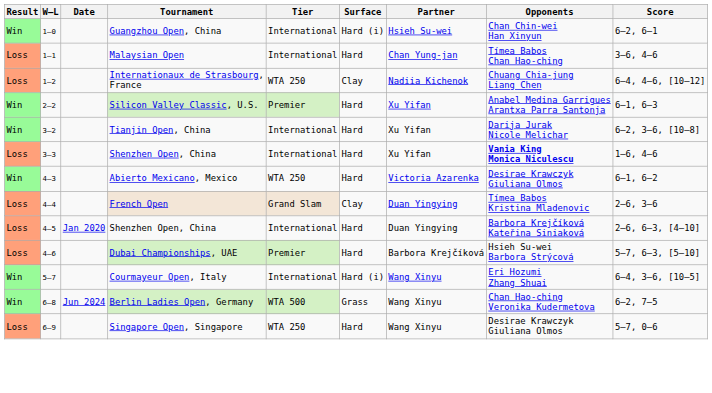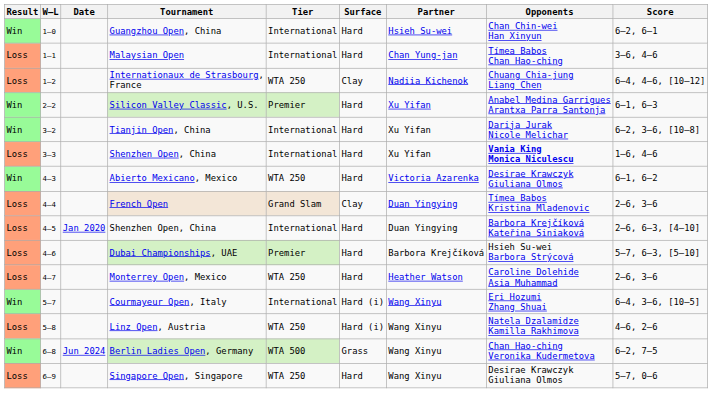 <table class="sortable wikitable">
 <tr>
 <th>Result</th>
 <th class="unsortable">W–L</th>
 <th>Date</th>
 <th>Tournament</th>
 <th>Tier</th>
 <th>Surface</th>
 <th>Partner</th>
 <th>Opponents</th>
 <th class="unsortable">Score</th>
 </tr>
 <tr>
 <td style="background:#98fb98;">Win</td>
 <td><small>1–0</small></td>
 <td><a href='#'></a></td>
 <td><a href='#'>Guangzhou Open</a>, China</td>
 <td>International</td>
-<td>Hard (i)</td>
+<td>Hard</td>
 <td> <a href='#'>Hsieh Su-wei</a></td>
 <td> <a href='#'>Chan Chin-wei</a> <br>  <a href='#'>Han Xinyun</a></td>
 <td>6–2, 6–1</td>
 </tr>
 <tr>
 <td style="background:#ffa07a;">Loss</td>
 <td><small>1–1</small></td>
 <td><a href='#'></a></td>
 <td><a href='#'>Malaysian Open</a></td>
 <td>International</td>
 <td>Hard</td>
 <td> <a href='#'>Chan Yung-jan</a></td>
 <td> <a href='#'>Tímea Babos</a> <br>  <a href='#'>Chan Hao-ching</a></td>
 <td>3–6, 4–6</td>
 </tr>
 <tr>
 <td style="background:#ffa07a;">Loss</td>
 <td><small>1–2</small></td>
 <td><a href='#'></a></td>
 <td><a href='#'>Internationaux de Strasbourg</a>, <br>France</td>
 <td>WTA 250</td>
 <td>Clay</td>
 <td> <a href='#'>Nadiia Kichenok</a></td>
 <td> <a href='#'>Chuang Chia-jung</a> <br>  <a href='#'>Liang Chen</a></td>
 <td>6–4, 4–6, [10–12]</td>
 </tr>
 <tr>
 <td style="background:#98fb98;">Win</td>
 <td><small>2–2</small></td>
 <td><a href='#'></a></td>
 <td style="background:#d4f1c5;"><a href='#'>Silicon Valley Classic</a>, U.S.</td>
 <td style="background:#d4f1c5;">Premier</td>
 <td>Hard</td>
 <td> <a href='#'>Xu Yifan</a></td>
 <td> <a href='#'>Anabel Medina Garrigues</a> <br>  <a href='#'>Arantxa Parra Santonja</a></td>
 <td>6–1, 6–3</td>
 </tr>
 <tr>
 <td style="background:#98fb98;">Win</td>
 <td><small>3–2</small></td>
 <td><a href='#'></a></td>
 <td><a href='#'>Tianjin Open</a>, China</td>
 <td>International</td>
 <td>Hard</td>
 <td> Xu Yifan</td>
 <td> <a href='#'>Darija Jurak</a> <br>  <a href='#'>Nicole Melichar</a></td>
 <td>6–2, 3–6, [10–8]</td>
 </tr>
 <tr>
 <td style="background:#ffa07a;">Loss</td>
 <td><small>3–3</small></td>
 <td><a href='#'></a></td>
 <td><a href='#'>Shenzhen Open</a>, China</td>
 <td>International</td>
 <td>Hard</td>
 <td> Xu Yifan</td>
 <td><strong> <a href='#'>Vania King</a> <br>  <a href='#'>Monica Niculescu</a></strong></td>
 <td>1–6, 4–6</td>
 </tr>
 <tr>
 <td style="background:#98fb98;">Win</td>
 <td><small>4–3</small></td>
 <td><a href='#'></a></td>
 <td><a href='#'>Abierto Mexicano</a>, Mexico</td>
 <td>WTA 250</td>
 <td>Hard</td>
 <td> <a href='#'>Victoria Azarenka</a></td>
 <td> <a href='#'>Desirae Krawczyk</a> <br>  <a href='#'>Giuliana Olmos</a></td>
 <td>6–1, 6–2</td>
 </tr>
 <tr>
 <td style="background:#ffa07a;">Loss</td>
 <td><small>4–4</small></td>
 <td><a href='#'></a></td>
 <td style="background:#f3e6d7;"><a href='#'>French Open</a></td>
 <td style="background:#f3e6d7;">Grand Slam</td>
 <td>Clay</td>
 <td> <a href='#'>Duan Yingying</a></td>
 <td> <a href='#'>Tímea Babos</a> <br>  <a href='#'>Kristina Mladenovic</a></td>
 <td>2–6, 3–6</td>
 </tr>
 <tr>
 <td style="background:#ffa07a;">Loss</td>
 <td><small>4–5</small></td>
 <td><a href='#'>Jan 2020</a></td>
 <td>Shenzhen Open, China</td>
 <td>International</td>
 <td>Hard</td>
 <td> Duan Yingying</td>
 <td> <a href='#'>Barbora Krejčíková</a> <br>  <a href='#'>Kateřina Siniaková</a></td>
 <td>2–6, 6–3, [4–10]</td>
 </tr>
 <tr>
 <td style="background:#ffa07a;">Loss</td>
 <td><small>4–6</small></td>
 <td><a href='#'></a></td>
 <td style="background:#d4f1c5;"><a href='#'>Dubai Championships</a>, UAE</td>
 <td style="background:#d4f1c5;">Premier</td>
 <td>Hard</td>
 <td> Barbora Krejčíková</td>
 <td> Hsieh Su-wei <br>  <a href='#'>Barbora Strýcová</a></td>
 <td>5–7, 6–3, [5–10]</td>
 </tr>
 <tr>
+<td style="background:#ffa07a;">Loss</td>
+<td><small>4–7</small></td>
+<td><a href='#'></a></td>
+<td><a href='#'>Monterrey Open</a>, Mexico</td>
+<td>WTA 250</td>
+<td>Hard</td>
+<td> <a href='#'>Heather Watson</a></td>
+<td> <a href='#'>Caroline Dolehide</a> <br>  <a href='#'>Asia Muhammad</a></td>
+<td>2–6, 3–6</td>
+</tr>
+<tr>
 <td style="background:#98fb98;">Win</td>
 <td><small>5–7</small></td>
 <td><a href='#'></a></td>
 <td><a href='#'>Courmayeur Open</a>, Italy</td>
 <td>International</td>
 <td>Hard (i)</td>
 <td> <a href='#'>Wang Xinyu</a></td>
 <td> <a href='#'>Eri Hozumi</a>  <br>  <a href='#'>Zhang Shuai</a></td>
 <td>6–4, 3–6, [10–5]</td>
+</tr>
+<tr>
+<td style="background:#ffa07a;">Loss</td>
+<td><small>5–8</small></td>
+<td><a href='#'></a></td>
+<td><a href='#'>Linz Open</a>, Austria</td>
+<td>WTA 250</td>
+<td>Hard (i)</td>
+<td> Wang Xinyu</td>
+<td> <a href='#'>Natela Dzalamidze</a>  <br>  <a href='#'>Kamilla Rakhimova</a></td>
+<td>4–6, 2–6</td>
 </tr>
 <tr>
 <td style="background:#98fb98;">Win</td>
 <td><small>6–8</small></td>
 <td><a href='#'>Jun 2024</a></td>
 <td bgcolor= d4f1c5><a href='#'>Berlin Ladies Open</a>, Germany</td>
 <td bgcolor=d4f1c5>WTA 500</td>
 <td>Grass</td>
 <td> Wang Xinyu</td>
 <td> <a href='#'>Chan Hao-ching</a> <br>  <a href='#'>Veronika Kudermetova</a></td>
 <td>6–2, 7–5</td>
 </tr>
 <tr>
 <td style="background:#ffa07a;">Loss</td>
 <td><small>6–9</small></td>
 <td><a href='#'></a></td>
 <td><a href='#'>Singapore Open</a>, Singapore</td>
 <td>WTA 250</td>
 <td>Hard</td>
 <td> Wang Xinyu</td>
 <td> Desirae Krawczyk <br>  Giuliana Olmos</td>
 <td>5–7, 0–6</td>
 </tr>
 </table>
